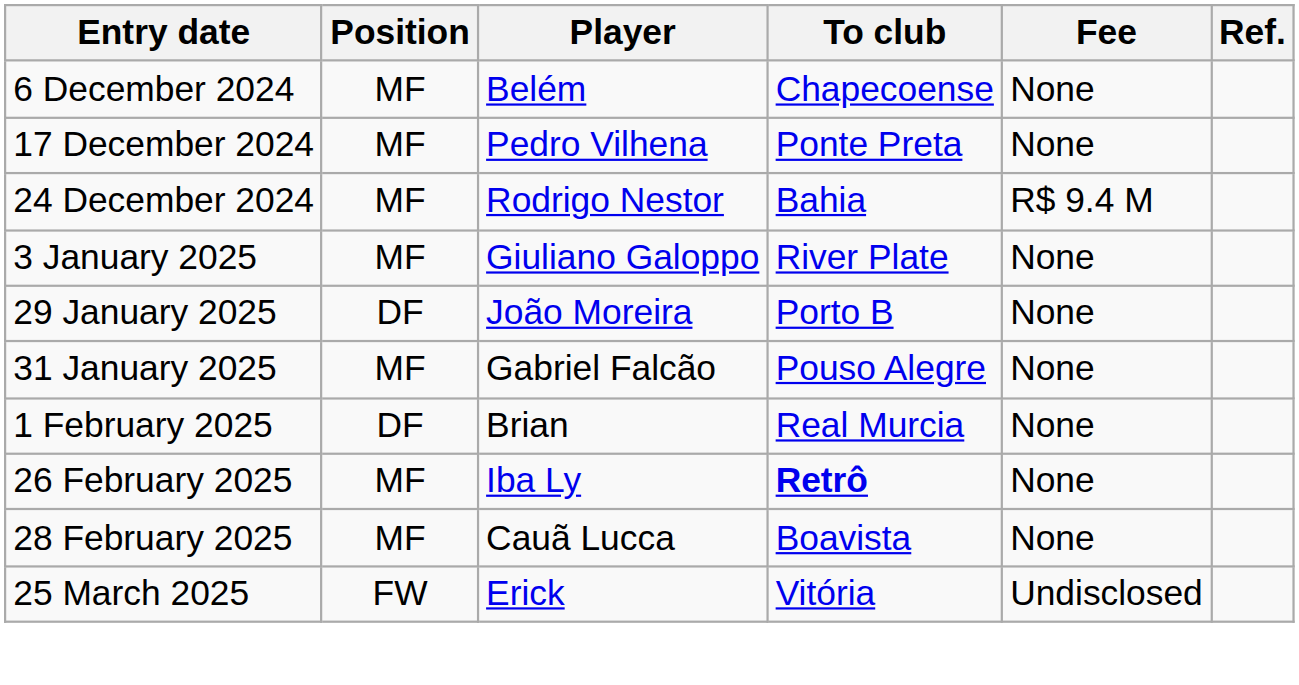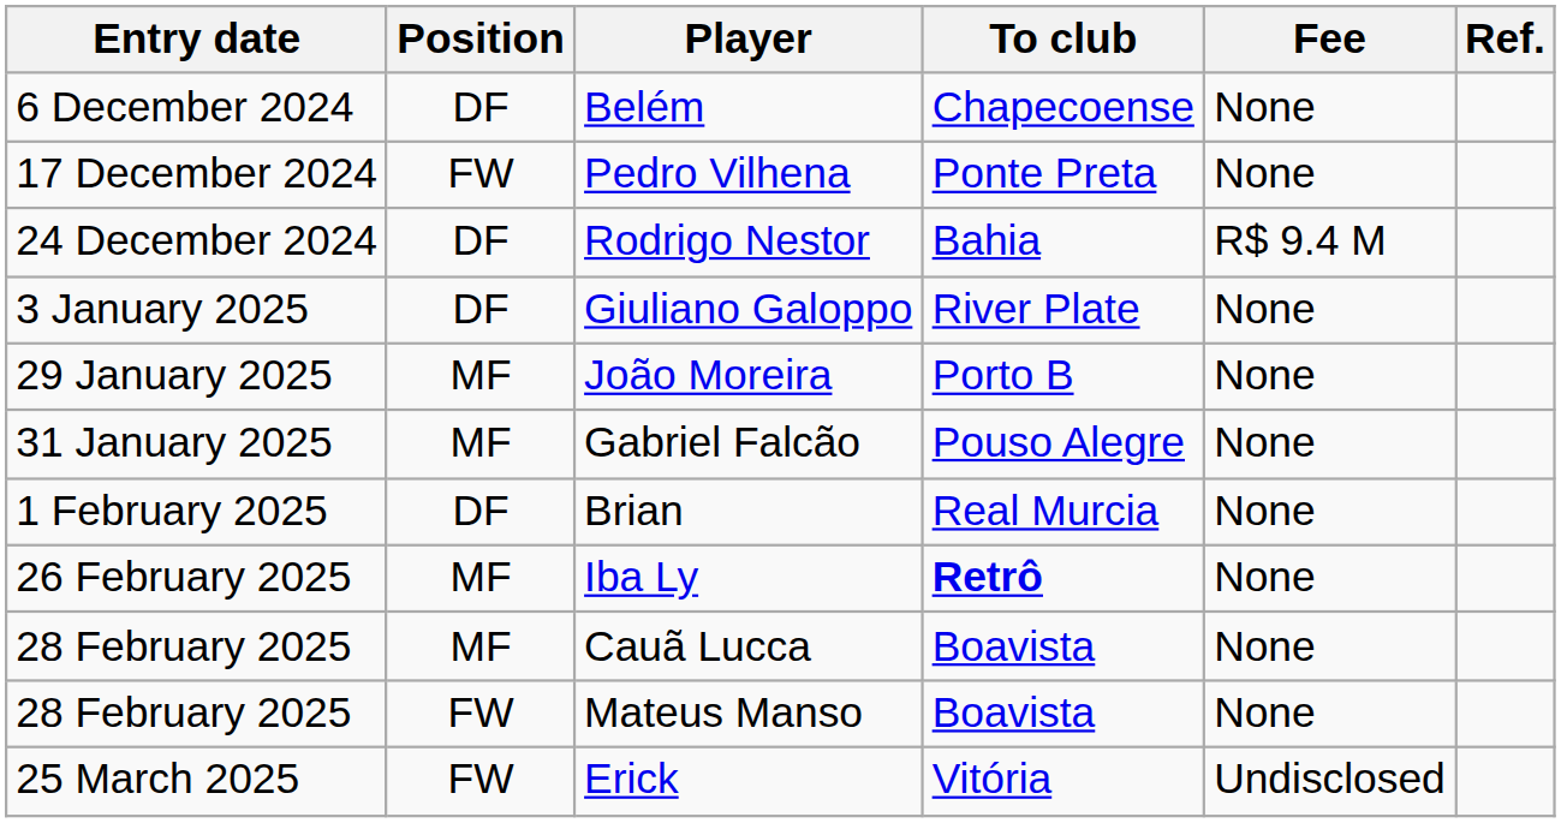 <table class="wikitable sortable">
 <tr>
 <th><strong>Entry date</strong></th>
 <th><strong>Position</strong></th>
 <th><strong>Player</strong></th>
 <th><strong>To club</strong></th>
 <th><strong>Fee</strong></th>
 <th><strong>Ref.</strong></th>
 </tr>
 <tr>
 <td>6 December 2024</td>
-<td style="text-align:center;">MF</td>
+<td style="text-align:center;">DF</td>
 <td style="text-align:left;"> <a href='#'>Belém</a></td>
 <td style="text-align:left;"> <a href='#'>Chapecoense</a></td>
 <td>None</td>
 <td></td>
 </tr>
 <tr>
 <td>17 December 2024</td>
-<td style="text-align:center;">MF</td>
+<td style="text-align:center;">FW</td>
 <td style="text-align:left;"> <a href='#'>Pedro Vilhena</a></td>
 <td style="text-align:left;"> <a href='#'>Ponte Preta</a></td>
 <td>None</td>
 <td></td>
 </tr>
 <tr>
 <td>24 December 2024</td>
-<td style="text-align:center;">MF</td>
+<td style="text-align:center;">DF</td>
 <td style="text-align:left;"> <a href='#'>Rodrigo Nestor</a></td>
 <td style="text-align:left;"> <a href='#'>Bahia</a></td>
 <td>R$ 9.4 M</td>
 <td></td>
 </tr>
 <tr>
 <td>3 January 2025</td>
-<td style="text-align:center;">MF</td>
+<td style="text-align:center;">DF</td>
 <td style="text-align:left;"> <a href='#'>Giuliano Galoppo</a></td>
 <td style="text-align:left;"> <a href='#'>River Plate</a></td>
 <td>None</td>
 <td></td>
 </tr>
 <tr>
 <td>29 January 2025</td>
-<td style="text-align:center;">DF</td>
+<td style="text-align:center;">MF</td>
 <td style="text-align:left;"> <a href='#'>João Moreira</a></td>
 <td style="text-align:left;"> <a href='#'>Porto B</a></td>
 <td>None</td>
 <td></td>
 </tr>
 <tr>
 <td>31 January 2025</td>
 <td style="text-align:center;">MF</td>
 <td style="text-align:left;"> Gabriel Falcão </td>
 <td style="text-align:left;"> <a href='#'>Pouso Alegre</a></td>
 <td>None</td>
 <td></td>
 </tr>
 <tr>
 <td>1 February 2025</td>
 <td style="text-align:center;">DF</td>
 <td style="text-align:left;"> Brian </td>
 <td style="text-align:left;"> <a href='#'>Real Murcia</a></td>
 <td>None</td>
 <td></td>
 </tr>
 <tr>
 <td>26 February 2025</td>
 <td style="text-align:center;">MF</td>
 <td style="text-align:left;"> <a href='#'>Iba Ly</a></td>
 <td style="text-align:left;"><strong> <a href='#'>Retrô</a></strong></td>
 <td>None</td>
 <td></td>
 </tr>
 <tr>
 <td>28 February 2025</td>
 <td style="text-align:center;">MF</td>
 <td style="text-align:left;"> Cauã Lucca </td>
 <td style="text-align:left;"> <a href='#'>Boavista</a></td>
 <td>None</td>
 <td></td>
 </tr>
 <tr>
+<td>28 February 2025</td>
+<td style="text-align:center;">FW</td>
+<td style="text-align:left;"> Mateus Manso </td>
+<td style="text-align:left;"> <a href='#'>Boavista</a></td>
+<td>None</td>
+<td></td>
+</tr>
+<tr>
 <td>25 March 2025</td>
 <td style="text-align:center;">FW</td>
 <td style="text-align:left;"> <a href='#'>Erick</a></td>
 <td style="text-align:left;"> <a href='#'>Vitória</a></td>
 <td>Undisclosed</td>
 <td></td>
 </tr>
 </table>
